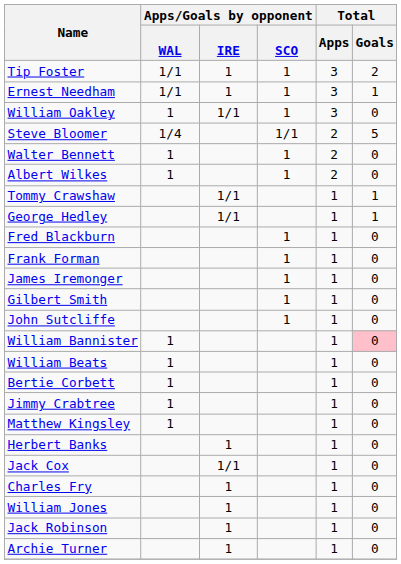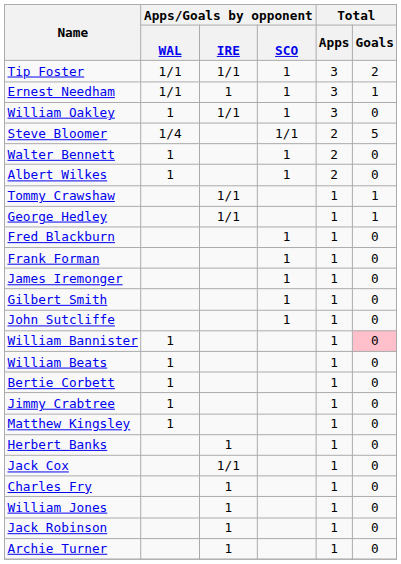 <table class="wikitable sortable" style="text-align: center;">
 <tr>
 <th rowspan=2>Name</th>
 <th colspan=3>Apps/Goals by opponent</th>
 <th colspan=2>Total</th>
 </tr>
 <tr>
 <th><br><a href='#'>WAL</a></th>
 <th><br><a href='#'>IRE</a></th>
 <th><br><a href='#'>SCO</a></th>
 <th>Apps</th>
 <th>Goals</th>
 </tr>
 <tr>
 <td align=left><a href='#'>Tip Foster</a></td>
 <td>1/1</td>
-<td>1</td>
+<td>1/1</td>
 <td>1</td>
 <td>3</td>
 <td>2</td>
 </tr>
 <tr>
 <td align=left><a href='#'>Ernest Needham</a></td>
 <td>1/1</td>
 <td>1</td>
 <td>1</td>
 <td>3</td>
 <td>1</td>
 </tr>
 <tr>
 <td align=left><a href='#'>William Oakley</a></td>
 <td>1</td>
 <td>1/1</td>
 <td>1</td>
 <td>3</td>
 <td>0</td>
 </tr>
 <tr>
 <td align=left><a href='#'>Steve Bloomer</a></td>
 <td>1/4</td>
 <td></td>
 <td>1/1</td>
 <td>2</td>
 <td>5</td>
 </tr>
 <tr>
 <td align=left><a href='#'>Walter Bennett</a></td>
 <td>1</td>
 <td></td>
 <td>1</td>
 <td>2</td>
 <td>0</td>
 </tr>
 <tr>
 <td align=left><a href='#'>Albert Wilkes</a></td>
 <td>1</td>
 <td></td>
 <td>1</td>
 <td>2</td>
 <td>0</td>
 </tr>
 <tr>
 <td align=left><a href='#'>Tommy Crawshaw</a></td>
 <td></td>
 <td>1/1</td>
 <td></td>
 <td>1</td>
 <td>1</td>
 </tr>
 <tr>
 <td align=left><a href='#'>George Hedley</a></td>
 <td></td>
 <td>1/1</td>
 <td></td>
 <td>1</td>
 <td>1</td>
 </tr>
 <tr>
 <td align=left><a href='#'>Fred Blackburn</a></td>
 <td></td>
 <td></td>
 <td>1</td>
 <td>1</td>
 <td>0</td>
 </tr>
 <tr>
 <td align=left><a href='#'>Frank Forman</a></td>
 <td></td>
 <td></td>
 <td>1</td>
 <td>1</td>
 <td>0</td>
 </tr>
 <tr>
 <td align=left><a href='#'>James Iremonger</a></td>
 <td></td>
 <td></td>
 <td>1</td>
 <td>1</td>
 <td>0</td>
 </tr>
 <tr>
 <td align=left><a href='#'>Gilbert Smith</a></td>
 <td></td>
 <td></td>
 <td>1</td>
 <td>1</td>
 <td>0</td>
 </tr>
 <tr>
 <td align=left><a href='#'>John Sutcliffe</a></td>
 <td></td>
 <td></td>
 <td>1</td>
 <td>1</td>
 <td>0</td>
 </tr>
 <tr>
 <td align=left><a href='#'>William Bannister</a></td>
 <td>1</td>
 <td></td>
 <td></td>
 <td>1</td>
 <td style="background: pink;">0</td>
 </tr>
 <tr>
 <td align=left><a href='#'>William Beats</a></td>
 <td>1</td>
 <td></td>
 <td></td>
 <td>1</td>
 <td>0</td>
 </tr>
 <tr>
 <td align=left><a href='#'>Bertie Corbett</a></td>
 <td>1</td>
 <td></td>
 <td></td>
 <td>1</td>
 <td>0</td>
 </tr>
 <tr>
 <td align=left><a href='#'>Jimmy Crabtree</a></td>
 <td>1</td>
 <td></td>
 <td></td>
 <td>1</td>
 <td>0</td>
 </tr>
 <tr>
 <td align=left><a href='#'>Matthew Kingsley</a></td>
 <td>1</td>
 <td></td>
 <td></td>
 <td>1</td>
 <td>0</td>
 </tr>
 <tr>
 <td align=left><a href='#'>Herbert Banks</a></td>
 <td></td>
 <td>1</td>
 <td></td>
 <td>1</td>
 <td>0</td>
 </tr>
 <tr>
 <td align=left><a href='#'>Jack Cox</a></td>
 <td></td>
 <td>1/1</td>
 <td></td>
 <td>1</td>
 <td>0</td>
 </tr>
 <tr>
 <td align=left><a href='#'>Charles Fry</a></td>
 <td></td>
 <td>1</td>
 <td></td>
 <td>1</td>
 <td>0</td>
 </tr>
 <tr>
 <td align=left><a href='#'>William Jones</a></td>
 <td></td>
 <td>1</td>
 <td></td>
 <td>1</td>
 <td>0</td>
 </tr>
 <tr>
 <td align=left><a href='#'>Jack Robinson</a></td>
 <td></td>
 <td>1</td>
 <td></td>
 <td>1</td>
 <td>0</td>
 </tr>
 <tr>
 <td align=left><a href='#'>Archie Turner</a></td>
 <td></td>
 <td>1</td>
 <td></td>
 <td>1</td>
 <td>0</td>
 </tr>
 <tr>
 </tr>
 </table>
